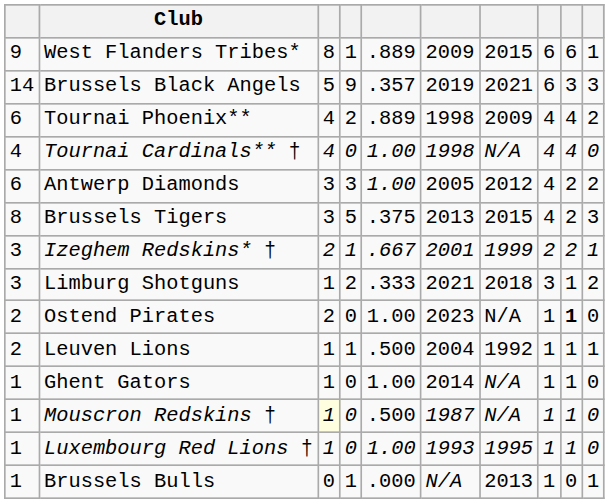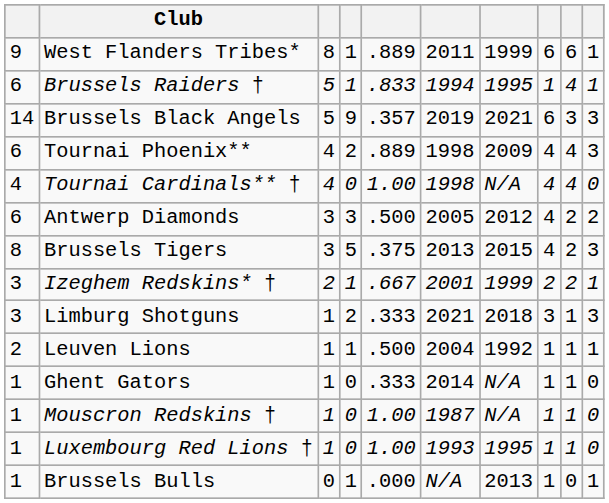 <table class="wikitable sortable" style="font-size: 95%">
 <tr bgcolor="#CCCCCC" style="background-color: silver;">
 <th></th>
 <th>Club</th>
 <th></th>
 <th></th>
 <th></th>
 <th></th>
 <th></th>
 <th></th>
 <th></th>
 <th></th>
 </tr>
 <tr>
 <td>9</td>
 <td>West Flanders Tribes*</td>
 <td>8</td>
 <td>1</td>
 <td>.889</td>
-<td>2009</td>
-<td>2015</td>
+<td>2011</td>
+<td>1999</td>
 <td>6</td>
 <td>6</td>
 <td>1</td>
+</tr>
+<tr>
+<td>6</td>
+<td><em>Brussels Raiders</em> †</td>
+<td><em>5</em></td>
+<td><em>1</em></td>
+<td><em>.833</em></td>
+<td><em>1994</em></td>
+<td><em>1995</em></td>
+<td><em>1</em></td>
+<td><em>4</em></td>
+<td><em>1</em></td>
 </tr>
 <tr>
 <td>14</td>
 <td>Brussels Black Angels</td>
 <td>5</td>
 <td>9</td>
 <td>.357</td>
 <td>2019</td>
 <td>2021</td>
 <td>6</td>
 <td>3</td>
 <td>3</td>
 </tr>
 <tr>
 <td>6</td>
 <td>Tournai Phoenix**</td>
 <td>4</td>
 <td>2</td>
 <td>.889</td>
 <td>1998</td>
 <td>2009</td>
 <td>4</td>
 <td>4</td>
-<td>2</td>
+<td>3</td>
 </tr>
 <tr>
 <td>4</td>
 <td><em>Tournai Cardinals**</em> †</td>
 <td><em>4</em></td>
 <td><em>0</em></td>
 <td><em>1.00</em></td>
 <td><em>1998</em></td>
 <td><em>N/A</em></td>
 <td><em>4</em></td>
 <td><em>4</em></td>
 <td><em>0</em></td>
 </tr>
 <tr>
 <td>6</td>
 <td>Antwerp Diamonds</td>
 <td>3</td>
 <td>3</td>
-<td><em>1.00</em></td>
+<td>.500</td>
 <td>2005</td>
 <td>2012</td>
 <td>4</td>
 <td>2</td>
 <td>2</td>
 </tr>
 <tr>
 <td>8</td>
 <td>Brussels Tigers</td>
 <td>3</td>
 <td>5</td>
 <td>.375</td>
 <td>2013</td>
 <td>2015</td>
 <td>4</td>
 <td>2</td>
 <td>3</td>
 </tr>
 <tr>
 <td>3</td>
 <td><em>Izeghem Redskins*</em> †</td>
 <td><em>2</em></td>
 <td><em>1</em></td>
 <td><em>.667</em></td>
 <td><em>2001</em></td>
 <td><em>1999</em></td>
 <td><em>2</em></td>
 <td><em>2</em></td>
 <td><em>1</em></td>
 </tr>
 <tr>
 <td>3</td>
 <td>Limburg Shotguns</td>
 <td>1</td>
 <td>2</td>
 <td>.333</td>
 <td>2021</td>
 <td>2018</td>
 <td>3</td>
 <td>1</td>
-<td>2</td>
-</tr>
-<tr>
-<td>2</td>
-<td>Ostend Pirates</td>
-<td>2</td>
-<td>0</td>
-<td>1.00</td>
-<td>2023</td>
-<td>N/A</td>
-<td>1</td>
-<td><strong>1</strong></td>
-<td>0</td>
+<td>3</td>
 </tr>
 <tr>
 <td>2</td>
 <td>Leuven Lions</td>
 <td>1</td>
 <td>1</td>
 <td>.500</td>
 <td>2004</td>
 <td>1992</td>
 <td>1</td>
 <td>1</td>
 <td>1</td>
 </tr>
 <tr>
 <td>1</td>
 <td>Ghent Gators</td>
 <td>1</td>
 <td>0</td>
-<td>1.00</td>
+<td>.333</td>
 <td>2014</td>
 <td><em>N/A</em></td>
 <td>1</td>
 <td>1</td>
 <td>0</td>
 </tr>
 <tr>
 <td>1</td>
 <td><em>Mouscron Redskins</em> †</td>
-<td style="background: lightyellow;"><em>1</em></td>
+<td><em>1</em></td>
 <td><em>0</em></td>
-<td>.500</td>
+<td><em>1.00</em></td>
 <td><em>1987</em></td>
 <td><em>N/A</em></td>
 <td><em>1</em></td>
 <td><em>1</em></td>
 <td><em>0</em></td>
 </tr>
 <tr>
 <td>1</td>
 <td><em>Luxembourg Red Lions</em> †</td>
 <td><em>1</em></td>
 <td><em>0</em></td>
 <td><em>1.00</em></td>
 <td><em>1993</em></td>
 <td><em>1995</em></td>
 <td><em>1</em></td>
 <td><em>1</em></td>
 <td><em>0</em></td>
 </tr>
 <tr>
 <td>1</td>
 <td>Brussels Bulls</td>
 <td>0</td>
 <td>1</td>
 <td>.000</td>
 <td><em>N/A</em></td>
 <td>2013</td>
 <td>1</td>
 <td>0</td>
 <td>1</td>
 </tr>
 </table>
